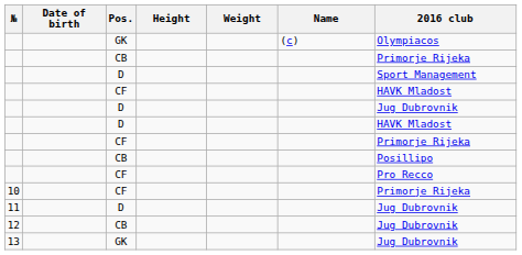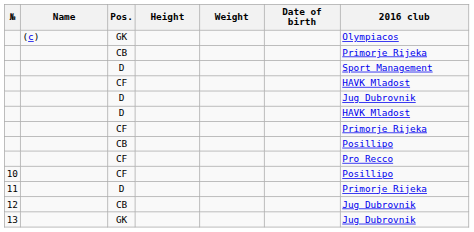 <table class="wikitable sortable" style="font-size:95%; text-align:center;">
 <tr>
 <th>№</th>
-<th style="width:12em">Date of birth</th>
+<th style="width:15em">Name</th>
 <th>Pos.</th>
 <th style="width:9em">Height</th>
 <th style="width:9em">Weight</th>
-<th style="width:15em">Name</th>
+<th style="width:12em">Date of birth</th>
 <th style="width:20em">2016 club</th>
 </tr>
 <tr>
 <td></td>
-<td style="text-align:right;"></td>
+<td style="text-align:left;"> (<a href='#'>c</a>)</td>
 <td>GK</td>
 <td></td>
 <td></td>
-<td style="text-align:left;"> (<a href='#'>c</a>)</td>
+<td style="text-align:right;"></td>
 <td style="text-align:left;"> <a href='#'>Olympiacos</a></td>
 </tr>
 <tr>
 <td></td>
-<td style="text-align:right;"></td>
+<td style="text-align:left;"></td>
 <td>CB</td>
 <td></td>
 <td></td>
-<td style="text-align:left;"></td>
+<td style="text-align:right;"></td>
 <td style="text-align:left;"> <a href='#'>Primorje Rijeka</a></td>
 </tr>
 <tr>
 <td></td>
-<td style="text-align:right;"></td>
+<td style="text-align:left;"></td>
 <td>D</td>
 <td></td>
 <td></td>
-<td style="text-align:left;"></td>
+<td style="text-align:right;"></td>
 <td style="text-align:left;"> <a href='#'>Sport Management</a></td>
 </tr>
 <tr>
 <td></td>
-<td style="text-align:right;"></td>
+<td style="text-align:left;"></td>
 <td>CF</td>
 <td></td>
 <td></td>
-<td style="text-align:left;"></td>
+<td style="text-align:right;"></td>
 <td style="text-align:left;"> <a href='#'>HAVK Mladost</a></td>
 </tr>
 <tr>
 <td></td>
-<td style="text-align:right;"></td>
+<td style="text-align:left;"></td>
 <td>D</td>
 <td></td>
 <td></td>
-<td style="text-align:left;"></td>
+<td style="text-align:right;"></td>
 <td style="text-align:left;"> <a href='#'>Jug Dubrovnik</a></td>
 </tr>
 <tr>
 <td></td>
-<td style="text-align:right;"></td>
+<td style="text-align:left;"></td>
 <td>D</td>
 <td></td>
 <td></td>
-<td style="text-align:left;"></td>
+<td style="text-align:right;"></td>
 <td style="text-align:left;"> <a href='#'>HAVK Mladost</a></td>
 </tr>
 <tr>
 <td></td>
-<td style="text-align:right;"></td>
+<td style="text-align:left;"></td>
 <td>CF</td>
 <td></td>
 <td></td>
-<td style="text-align:left;"></td>
+<td style="text-align:right;"></td>
 <td style="text-align:left;"> <a href='#'>Primorje Rijeka</a></td>
 </tr>
 <tr>
 <td></td>
-<td style="text-align:right;"></td>
+<td style="text-align:left;"></td>
 <td>CB</td>
 <td></td>
 <td></td>
-<td style="text-align:left;"></td>
+<td style="text-align:right;"></td>
 <td style="text-align:left;"> <a href='#'>Posillipo</a></td>
 </tr>
 <tr>
 <td></td>
-<td style="text-align:right;"></td>
+<td style="text-align:left;"></td>
 <td>CF</td>
 <td></td>
 <td></td>
-<td style="text-align:left;"></td>
+<td style="text-align:right;"></td>
 <td style="text-align:left;"> <a href='#'>Pro Recco</a></td>
 </tr>
 <tr>
 <td>10</td>
-<td style="text-align:right;"></td>
+<td style="text-align:left;"></td>
 <td>CF</td>
 <td></td>
 <td></td>
+<td style="text-align:right;"></td>
+<td style="text-align:left;"> <a href='#'>Posillipo</a></td>
+</tr>
+<tr>
+<td>11</td>
 <td style="text-align:left;"></td>
+<td>D</td>
+<td></td>
+<td></td>
+<td style="text-align:right;"></td>
 <td style="text-align:left;"> <a href='#'>Primorje Rijeka</a></td>
 </tr>
 <tr>
-<td>11</td>
-<td style="text-align:right;"></td>
-<td>D</td>
-<td></td>
-<td></td>
+<td>12</td>
 <td style="text-align:left;"></td>
-<td style="text-align:left;"> <a href='#'>Jug Dubrovnik</a></td>
-</tr>
-<tr>
-<td>12</td>
-<td style="text-align:right;"></td>
 <td>CB</td>
 <td></td>
 <td></td>
-<td style="text-align:left;"></td>
+<td style="text-align:right;"></td>
 <td style="text-align:left;"> <a href='#'>Jug Dubrovnik</a></td>
 </tr>
 <tr>
 <td>13</td>
-<td style="text-align:right;"></td>
+<td style="text-align:left;"></td>
 <td>GK</td>
 <td></td>
 <td></td>
-<td style="text-align:left;"></td>
+<td style="text-align:right;"></td>
 <td style="text-align:left;"> <a href='#'>Jug Dubrovnik</a></td>
 </tr>
 </table>
